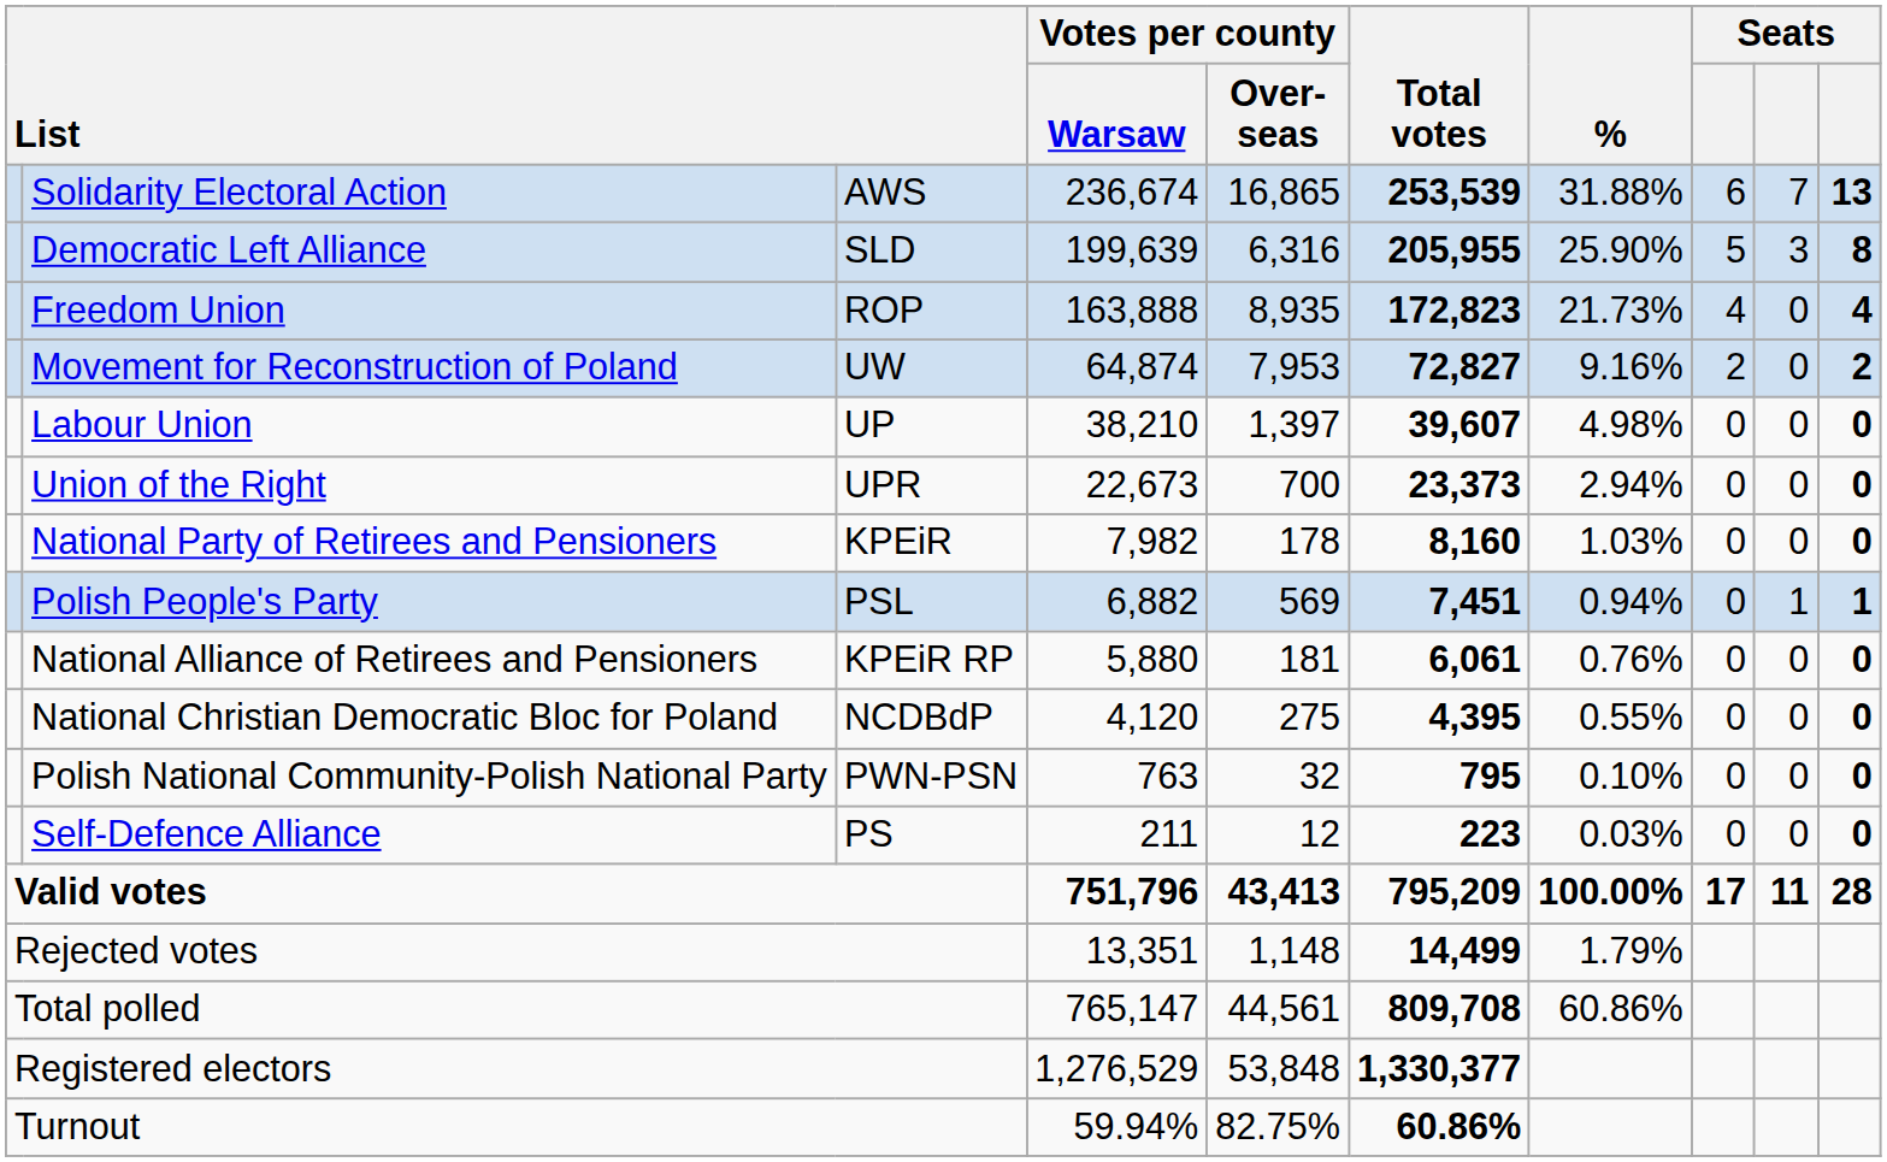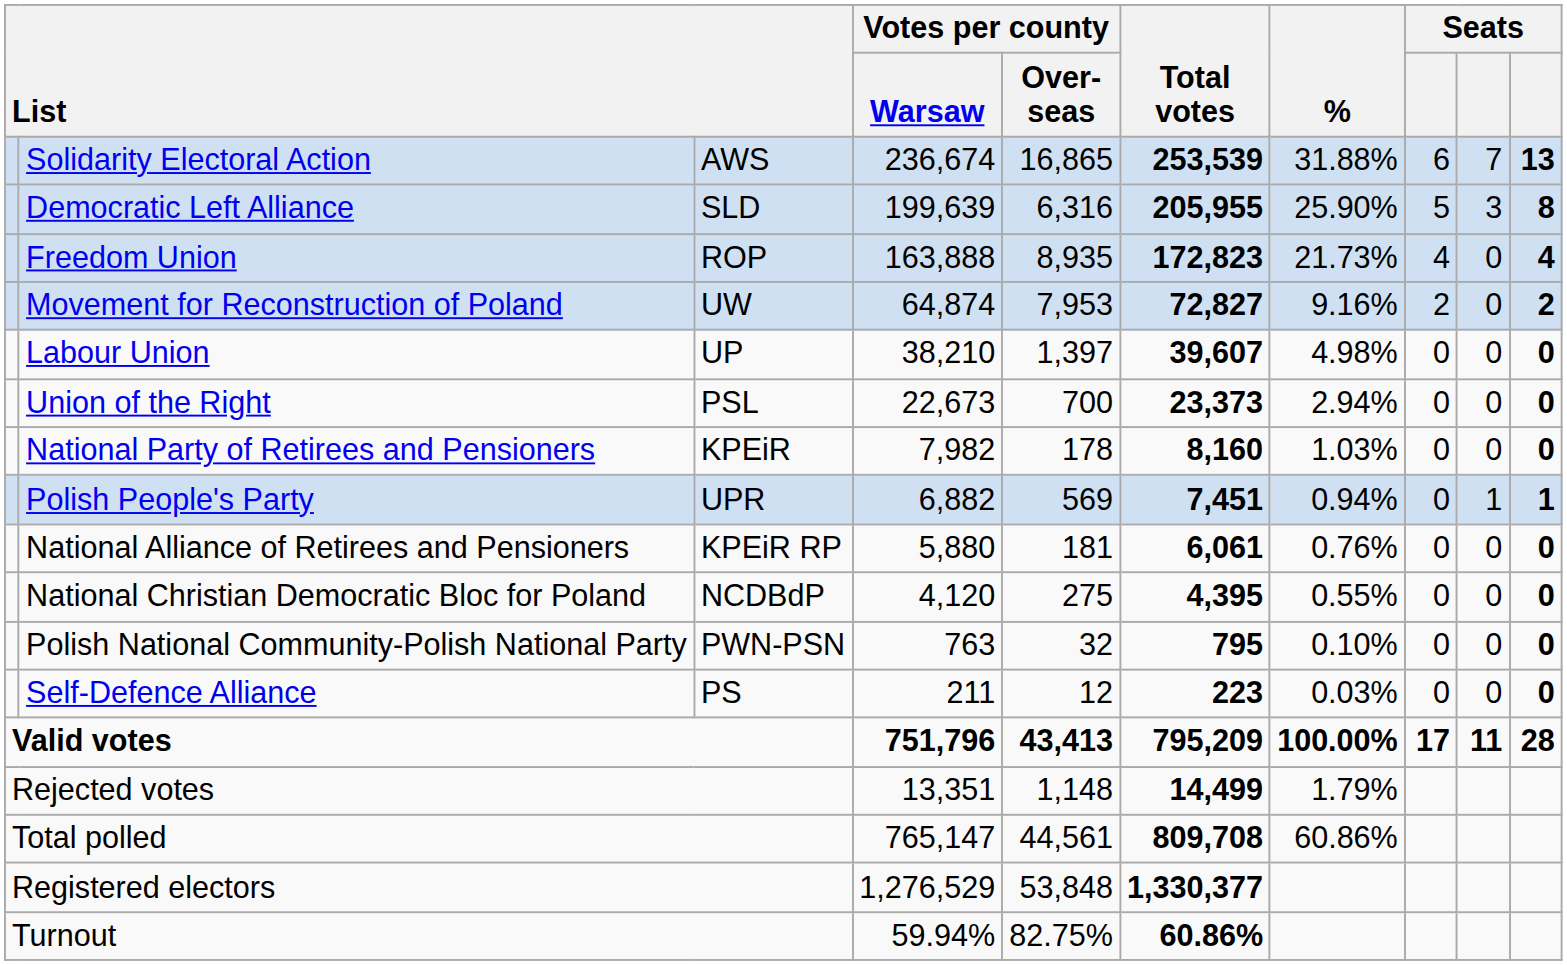 <table class="wikitable" border="1" style="text-align:right;">
 <tr>
 <th style="text-align:left;" valign=bottom rowspan=2 colspan=3>List</th>
 <th colspan=2>Votes per county</th>
 <th align=center valign=bottom rowspan=2 width="50">Total<br>votes</th>
 <th align=center valign=bottom rowspan=2 width="50">%</th>
 <th colspan=3>Seats</th>
 </tr>
 <tr>
 <th align=center valign=bottom width="50"><a href='#'>Warsaw</a></th>
 <th align=center valign=bottom width="50">Over-<br>seas</th>
 <th align=center valign=bottom width="20"><small></small></th>
 <th align=center valign=bottom width="20"><small></small></th>
 <th align=center valign=bottom width="20"><small></small></th>
 </tr>
 <tr style="background:#CEE0F2;">
 <td></td>
 <td align=left><a href='#'>Solidarity Electoral Action</a></td>
 <td align=left>AWS</td>
 <td>236,674</td>
 <td>16,865</td>
 <td><strong>253,539</strong></td>
 <td>31.88%</td>
 <td>6</td>
 <td>7</td>
 <td><strong>13</strong></td>
 </tr>
 <tr style="background:#CEE0F2;">
 <td></td>
 <td align=left style="white-space: nowrap;"><a href='#'>Democratic Left Alliance</a></td>
 <td align=left>SLD</td>
 <td>199,639</td>
 <td>6,316</td>
 <td><strong>205,955</strong></td>
 <td>25.90%</td>
 <td>5</td>
 <td>3</td>
 <td><strong>8</strong></td>
 </tr>
 <tr style="background:#CEE0F2;">
 <td></td>
 <td align=left><a href='#'>Freedom Union</a></td>
 <td align=left>ROP</td>
 <td>163,888</td>
 <td>8,935</td>
 <td><strong>172,823</strong></td>
 <td>21.73%</td>
 <td>4</td>
 <td>0</td>
 <td><strong>4</strong></td>
 </tr>
 <tr style="background:#CEE0F2;">
 <td></td>
 <td align=left><a href='#'>Movement for Reconstruction of Poland</a></td>
 <td align=left>UW</td>
 <td>64,874</td>
 <td>7,953</td>
 <td><strong>72,827</strong></td>
 <td>9.16%</td>
 <td>2</td>
 <td>0</td>
 <td><strong>2</strong></td>
 </tr>
 <tr>
 <td></td>
 <td align=left><a href='#'>Labour Union</a></td>
 <td align=left>UP</td>
 <td>38,210</td>
 <td>1,397</td>
 <td><strong>39,607</strong></td>
 <td>4.98%</td>
 <td>0</td>
 <td>0</td>
 <td><strong>0</strong></td>
 </tr>
 <tr>
 <td></td>
 <td align=left><a href='#'>Union of the Right</a></td>
-<td align=left>UPR</td>
+<td align=left>PSL</td>
 <td>22,673</td>
 <td>700</td>
 <td><strong>23,373</strong></td>
 <td>2.94%</td>
 <td>0</td>
 <td>0</td>
 <td><strong>0</strong></td>
 </tr>
 <tr>
 <td></td>
 <td align=left><a href='#'>National Party of Retirees and Pensioners</a></td>
 <td align=left>KPEiR</td>
 <td>7,982</td>
 <td>178</td>
 <td><strong>8,160</strong></td>
 <td>1.03%</td>
 <td>0</td>
 <td>0</td>
 <td><strong>0</strong></td>
 </tr>
 <tr style="background:#CEE0F2;">
 <td></td>
 <td align=left><a href='#'>Polish People's Party</a></td>
-<td align=left>PSL</td>
+<td align=left>UPR</td>
 <td>6,882</td>
 <td>569</td>
 <td><strong>7,451</strong></td>
 <td>0.94%</td>
 <td>0</td>
 <td>1</td>
 <td><strong>1</strong></td>
 </tr>
 <tr>
 <td></td>
 <td align=left>National Alliance of Retirees and Pensioners</td>
 <td align=left>KPEiR RP</td>
 <td>5,880</td>
 <td>181</td>
 <td><strong>6,061</strong></td>
 <td>0.76%</td>
 <td>0</td>
 <td>0</td>
 <td><strong>0</strong></td>
 </tr>
 <tr>
 <td></td>
 <td align=left>National Christian Democratic Bloc for Poland</td>
 <td align=left>NCDBdP</td>
 <td>4,120</td>
 <td>275</td>
 <td><strong>4,395</strong></td>
 <td>0.55%</td>
 <td>0</td>
 <td>0</td>
 <td><strong>0</strong></td>
 </tr>
 <tr>
 <td></td>
 <td align=left>Polish National Community-Polish National Party</td>
 <td align=left>PWN-PSN</td>
 <td>763</td>
 <td>32</td>
 <td><strong>795</strong></td>
 <td>0.10%</td>
 <td>0</td>
 <td>0</td>
 <td><strong>0</strong></td>
 </tr>
 <tr>
 <td></td>
 <td align=left><a href='#'>Self-Defence Alliance</a></td>
 <td align=left>PS</td>
 <td>211</td>
 <td>12</td>
 <td><strong>223</strong></td>
 <td>0.03%</td>
 <td>0</td>
 <td>0</td>
 <td><strong>0</strong></td>
 </tr>
 <tr style="font-weight:bold">
 <td align=left colspan=3>Valid votes</td>
 <td>751,796</td>
 <td>43,413</td>
 <td>795,209</td>
 <td>100.00%</td>
 <td>17</td>
 <td>11</td>
 <td>28</td>
 </tr>
 <tr>
 <td align=left colspan=3>Rejected votes</td>
 <td>13,351</td>
 <td>1,148</td>
 <td><strong>14,499</strong></td>
 <td>1.79%</td>
 <td></td>
 <td></td>
 <td></td>
 </tr>
 <tr>
 <td align=left colspan=3>Total polled</td>
 <td>765,147</td>
 <td>44,561</td>
 <td><strong>809,708</strong></td>
 <td>60.86%</td>
 <td></td>
 <td></td>
 <td></td>
 </tr>
 <tr>
 <td align=left colspan=3>Registered electors</td>
 <td>1,276,529</td>
 <td>53,848</td>
 <td><strong>1,330,377</strong></td>
 <td></td>
 <td></td>
 <td></td>
 <td></td>
 </tr>
 <tr>
 <td align=left colspan=3>Turnout</td>
 <td>59.94%</td>
 <td>82.75%</td>
 <td><strong>60.86%</strong></td>
 <td></td>
 <td></td>
 <td></td>
 <td></td>
 </tr>
 </table>
